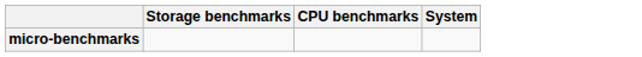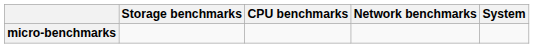 <table class="wikitable">
 <tr>
 <th></th>
 <th>Storage benchmarks</th>
 <th>CPU benchmarks</th>
+<th>Network benchmarks</th>
 <th>System</th>
 </tr>
 <tr>
 <th>micro-benchmarks</th>
 <td><br></td>
 <td></td>
 <td></td>
+<td></td>
 </tr>
 </table>
